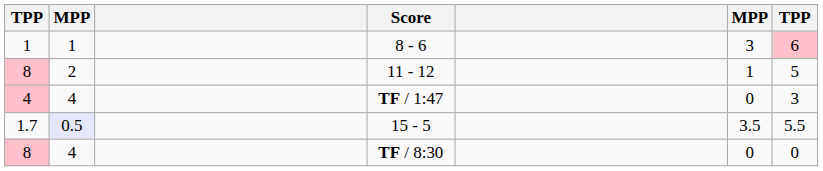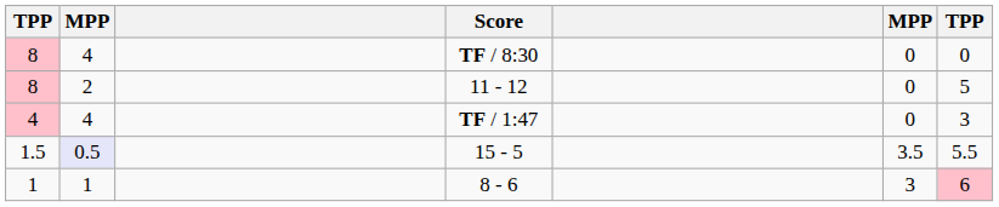 <table class="wikitable" style="text-align: center;" |>
 <tr>
 <th width="35">TPP</th>
 <th width="35">MPP</th>
 <th width="250"></th>
 <th width="75">Score</th>
 <th width="250"></th>
 <th width="35">MPP</th>
 <th width="35">TPP</th>
 </tr>
 <tr>
-<td>1</td>
-<td>1</td>
+<td bgcolor=pink>8</td>
+<td>4</td>
+<td style="text-align:left;"></td>
+<td><strong>TF</strong> / 8:30</td>
 <td style="text-align:left;"><strong></strong></td>
-<td>8 - 6</td>
-<td style="text-align:left;"></td>
-<td>3</td>
-<td bgcolor=pink>6</td>
+<td>0</td>
+<td>0</td>
 </tr>
 <tr>
 <td bgcolor=pink>8</td>
 <td>2</td>
 <td style="text-align:left;"></td>
 <td>11 - 12</td>
 <td style="text-align:left;"><strong></strong></td>
-<td>1</td>
+<td>0</td>
 <td>5</td>
 </tr>
 <tr>
 <td bgcolor=pink>4</td>
 <td>4</td>
 <td style="text-align:left;"></td>
 <td><strong>TF</strong> / 1:47</td>
 <td style="text-align:left;"><strong></strong></td>
 <td>0</td>
 <td>3</td>
 </tr>
 <tr>
-<td>1.7</td>
+<td>1.5</td>
 <td style="background: lavender;">0.5</td>
 <td style="text-align:left;"><strong></strong></td>
 <td>15 - 5</td>
 <td style="text-align:left;"></td>
 <td>3.5</td>
 <td>5.5</td>
 </tr>
 <tr>
-<td bgcolor=pink>8</td>
-<td>4</td>
+<td>1</td>
+<td>1</td>
+<td style="text-align:left;"><strong></strong></td>
+<td>8 - 6</td>
 <td style="text-align:left;"></td>
-<td><strong>TF</strong> / 8:30</td>
-<td style="text-align:left;"><strong></strong></td>
-<td>0</td>
-<td>0</td>
+<td>3</td>
+<td bgcolor=pink>6</td>
 </tr>
 </table>
